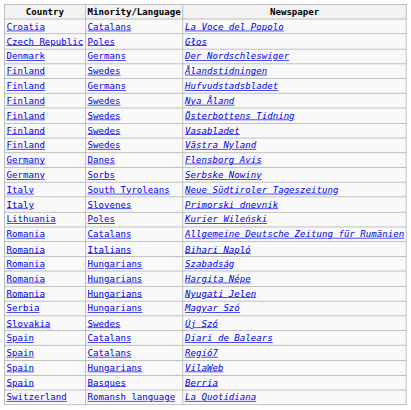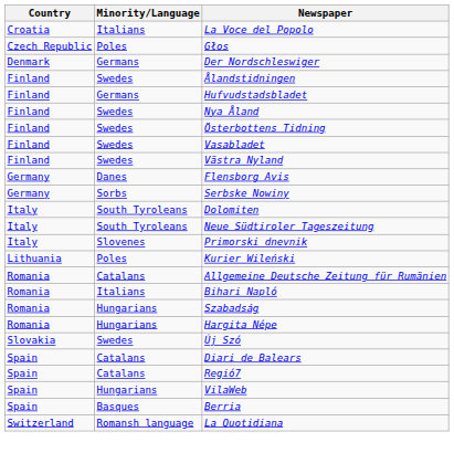 <table class="sortable wikitable">
 <tr>
 <th><strong>Country</strong></th>
 <th><strong>Minority/Language</strong></th>
 <th><strong>Newspaper</strong></th>
 </tr>
 <tr>
 <td> <a href='#'>Croatia</a></td>
-<td><a href='#'>Catalans</a></td>
+<td><a href='#'>Italians</a></td>
 <td><em><a href='#'>La Voce del Popolo</a></em></td>
 </tr>
 <tr>
 <td> <a href='#'>Czech Republic</a></td>
 <td><a href='#'>Poles</a></td>
 <td><em><a href='#'>Głos</a></em></td>
 </tr>
 <tr>
 <td> <a href='#'>Denmark</a></td>
 <td><a href='#'>Germans</a></td>
 <td><em><a href='#'>Der Nordschleswiger</a></em></td>
 </tr>
 <tr>
 <td> <a href='#'>Finland</a></td>
 <td><a href='#'>Swedes</a></td>
 <td><em><a href='#'>Ålandstidningen</a></em></td>
 </tr>
 <tr>
 <td> <a href='#'>Finland</a></td>
 <td><a href='#'>Germans</a></td>
 <td><em><a href='#'>Hufvudstadsbladet</a></em></td>
 </tr>
 <tr>
 <td> <a href='#'>Finland</a></td>
 <td><a href='#'>Swedes</a></td>
 <td><em><a href='#'>Nya Åland</a></em></td>
 </tr>
 <tr>
 <td> <a href='#'>Finland</a></td>
 <td><a href='#'>Swedes</a></td>
 <td><em><a href='#'>Österbottens Tidning</a></em></td>
 </tr>
 <tr>
 <td> <a href='#'>Finland</a></td>
 <td><a href='#'>Swedes</a></td>
 <td><em><a href='#'>Vasabladet</a></em></td>
 </tr>
 <tr>
 <td> <a href='#'>Finland</a></td>
 <td><a href='#'>Swedes</a></td>
 <td><em><a href='#'>Västra Nyland</a></em></td>
 </tr>
 <tr>
 <td> <a href='#'>Germany</a></td>
 <td><a href='#'>Danes</a></td>
 <td><em><a href='#'>Flensborg Avis</a></em></td>
 </tr>
 <tr>
 <td> <a href='#'>Germany</a></td>
 <td><a href='#'>Sorbs</a></td>
 <td><em><a href='#'>Serbske Nowiny</a></em></td>
 </tr>
 <tr>
 <td> <a href='#'>Italy</a></td>
 <td><a href='#'>South Tyroleans</a></td>
+<td><em><a href='#'>Dolomiten</a></em></td>
+</tr>
+<tr>
+<td> <a href='#'>Italy</a></td>
+<td><a href='#'>South Tyroleans</a></td>
 <td><em><a href='#'>Neue Südtiroler Tageszeitung</a></em></td>
 </tr>
 <tr>
 <td> <a href='#'>Italy</a></td>
 <td><a href='#'>Slovenes</a></td>
 <td><em><a href='#'>Primorski dnevnik</a></em></td>
 </tr>
 <tr>
 <td> <a href='#'>Lithuania</a></td>
 <td><a href='#'>Poles</a></td>
 <td><em><a href='#'>Kurier Wileński</a></em></td>
 </tr>
 <tr>
 <td> <a href='#'>Romania</a></td>
 <td><a href='#'>Catalans</a></td>
 <td><em><a href='#'>Allgemeine Deutsche Zeitung für Rumänien</a></em></td>
 </tr>
 <tr>
 <td> <a href='#'>Romania</a></td>
 <td><a href='#'>Italians</a></td>
 <td><em><a href='#'>Bihari Napló</a></em></td>
 </tr>
 <tr>
 <td> <a href='#'>Romania</a></td>
 <td><a href='#'>Hungarians</a></td>
 <td><em><a href='#'>Szabadság</a></em></td>
 </tr>
 <tr>
 <td> <a href='#'>Romania</a></td>
 <td><a href='#'>Hungarians</a></td>
 <td><em><a href='#'>Hargita Népe</a></em></td>
 </tr>
 <tr>
-<td> <a href='#'>Romania</a></td>
-<td><a href='#'>Hungarians</a></td>
-<td><em><a href='#'>Nyugati Jelen</a></em></td>
-</tr>
-<tr>
-<td> <a href='#'>Serbia</a></td>
-<td><a href='#'>Hungarians</a></td>
-<td><em><a href='#'>Magyar Szó</a></em></td>
-</tr>
-<tr>
 <td> <a href='#'>Slovakia</a></td>
 <td><a href='#'>Swedes</a></td>
 <td><em><a href='#'>Új Szó</a></em></td>
 </tr>
 <tr>
 <td> <a href='#'>Spain</a></td>
 <td><a href='#'>Catalans</a></td>
 <td><em><a href='#'>Diari de Balears</a></em></td>
 </tr>
 <tr>
 <td> <a href='#'>Spain</a></td>
 <td><a href='#'>Catalans</a></td>
 <td><em><a href='#'>Regió7</a></em></td>
 </tr>
 <tr>
 <td> <a href='#'>Spain</a></td>
 <td><a href='#'>Hungarians</a></td>
 <td><em><a href='#'>VilaWeb</a></em></td>
 </tr>
 <tr>
 <td> <a href='#'>Spain</a></td>
 <td><a href='#'>Basques</a></td>
 <td><em><a href='#'>Berria</a></em></td>
 </tr>
 <tr>
 <td> <a href='#'>Switzerland</a></td>
 <td><a href='#'>Romansh language</a></td>
 <td><em><a href='#'>La Quotidiana</a></em></td>
 </tr>
 </table>
